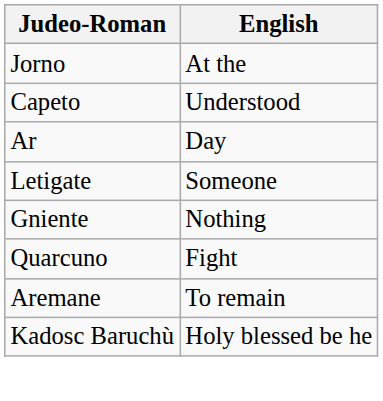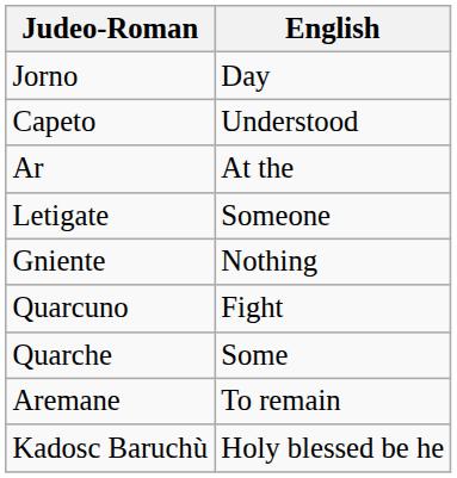 <table class="wikitable">
 <tr>
 <th>Judeo-Roman</th>
 <th>English</th>
 </tr>
 <tr>
 <td>Jorno</td>
-<td>At the</td>
+<td>Day</td>
 </tr>
 <tr>
 <td>Capeto</td>
 <td>Understood</td>
 </tr>
 <tr>
 <td>Ar</td>
-<td>Day</td>
+<td>At the</td>
 </tr>
 <tr>
 <td>Letigate</td>
 <td>Someone</td>
 </tr>
 <tr>
 <td>Gniente</td>
 <td>Nothing</td>
 </tr>
 <tr>
 <td>Quarcuno</td>
 <td>Fight</td>
 </tr>
 <tr>
+<td>Quarche</td>
+<td>Some</td>
+</tr>
+<tr>
 <td>Aremane</td>
 <td>To remain</td>
 </tr>
 <tr>
 <td>Kadosc Baruchù</td>
 <td>Holy blessed be he</td>
 </tr>
 </table>
